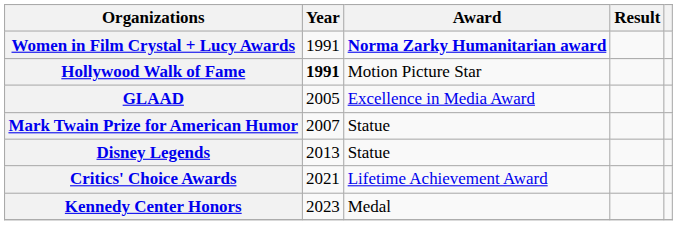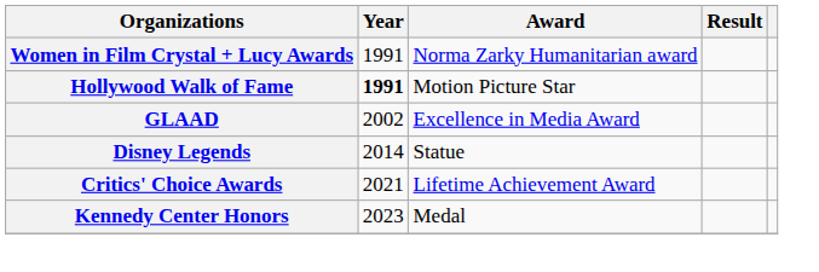 <table class= "wikitable plainrowheaders sortable">
 <tr>
 <th>Organizations</th>
 <th scope="col">Year</th>
 <th scope="col">Award</th>
 <th scope="col">Result</th>
 <th scope="col" class="unsortable"></th>
 </tr>
 <tr>
 <th scope="row" rowspan="1"><a href='#'>Women in Film Crystal + Lucy Awards</a></th>
 <td style="text-align:center;">1991</td>
-<td><strong><a href='#'>Norma Zarky Humanitarian award</a></strong></td>
+<td><a href='#'>Norma Zarky Humanitarian award</a></td>
 <td></td>
 <td style="text-align:center;"></td>
 </tr>
 <tr>
 <th scope="row" rowspan="1"><a href='#'>Hollywood Walk of Fame</a></th>
 <td style="text-align:center;"><strong>1991</strong></td>
 <td>Motion Picture Star</td>
 <td></td>
 <td style="text-align:center;"></td>
 </tr>
 <tr>
 <th scope="row" rowspan="1"><a href='#'>GLAAD</a></th>
-<td style="text-align:center;">2005</td>
+<td style="text-align:center;">2002</td>
 <td><a href='#'>Excellence in Media Award</a></td>
 <td></td>
 <td style="text-align:center;"></td>
 </tr>
 <tr>
-<th scope="row" rowspan="1"><a href='#'>Mark Twain Prize for American Humor</a></th>
-<td style="text-align:center;">2007</td>
-<td>Statue</td>
-<td></td>
-<td style="text-align:center;"></td>
-</tr>
-<tr>
 <th scope="row" rowspan="1"><a href='#'>Disney Legends</a></th>
-<td style="text-align:center;">2013</td>
+<td style="text-align:center;">2014</td>
 <td>Statue</td>
 <td></td>
 <td style="text-align:center;"></td>
 </tr>
 <tr>
 <th scope="row" rowspan="1"><a href='#'>Critics' Choice Awards</a></th>
 <td style="text-align:center;">2021</td>
 <td><a href='#'>Lifetime Achievement Award</a></td>
 <td></td>
 <td style="text-align:center;"></td>
 </tr>
 <tr>
 <th scope="row" rowspan="1"><a href='#'>Kennedy Center Honors</a></th>
 <td style="text-align:center;">2023</td>
 <td>Medal</td>
 <td></td>
 <td style="text-align:center;"></td>
 </tr>
 <tr>
 </tr>
 </table>
